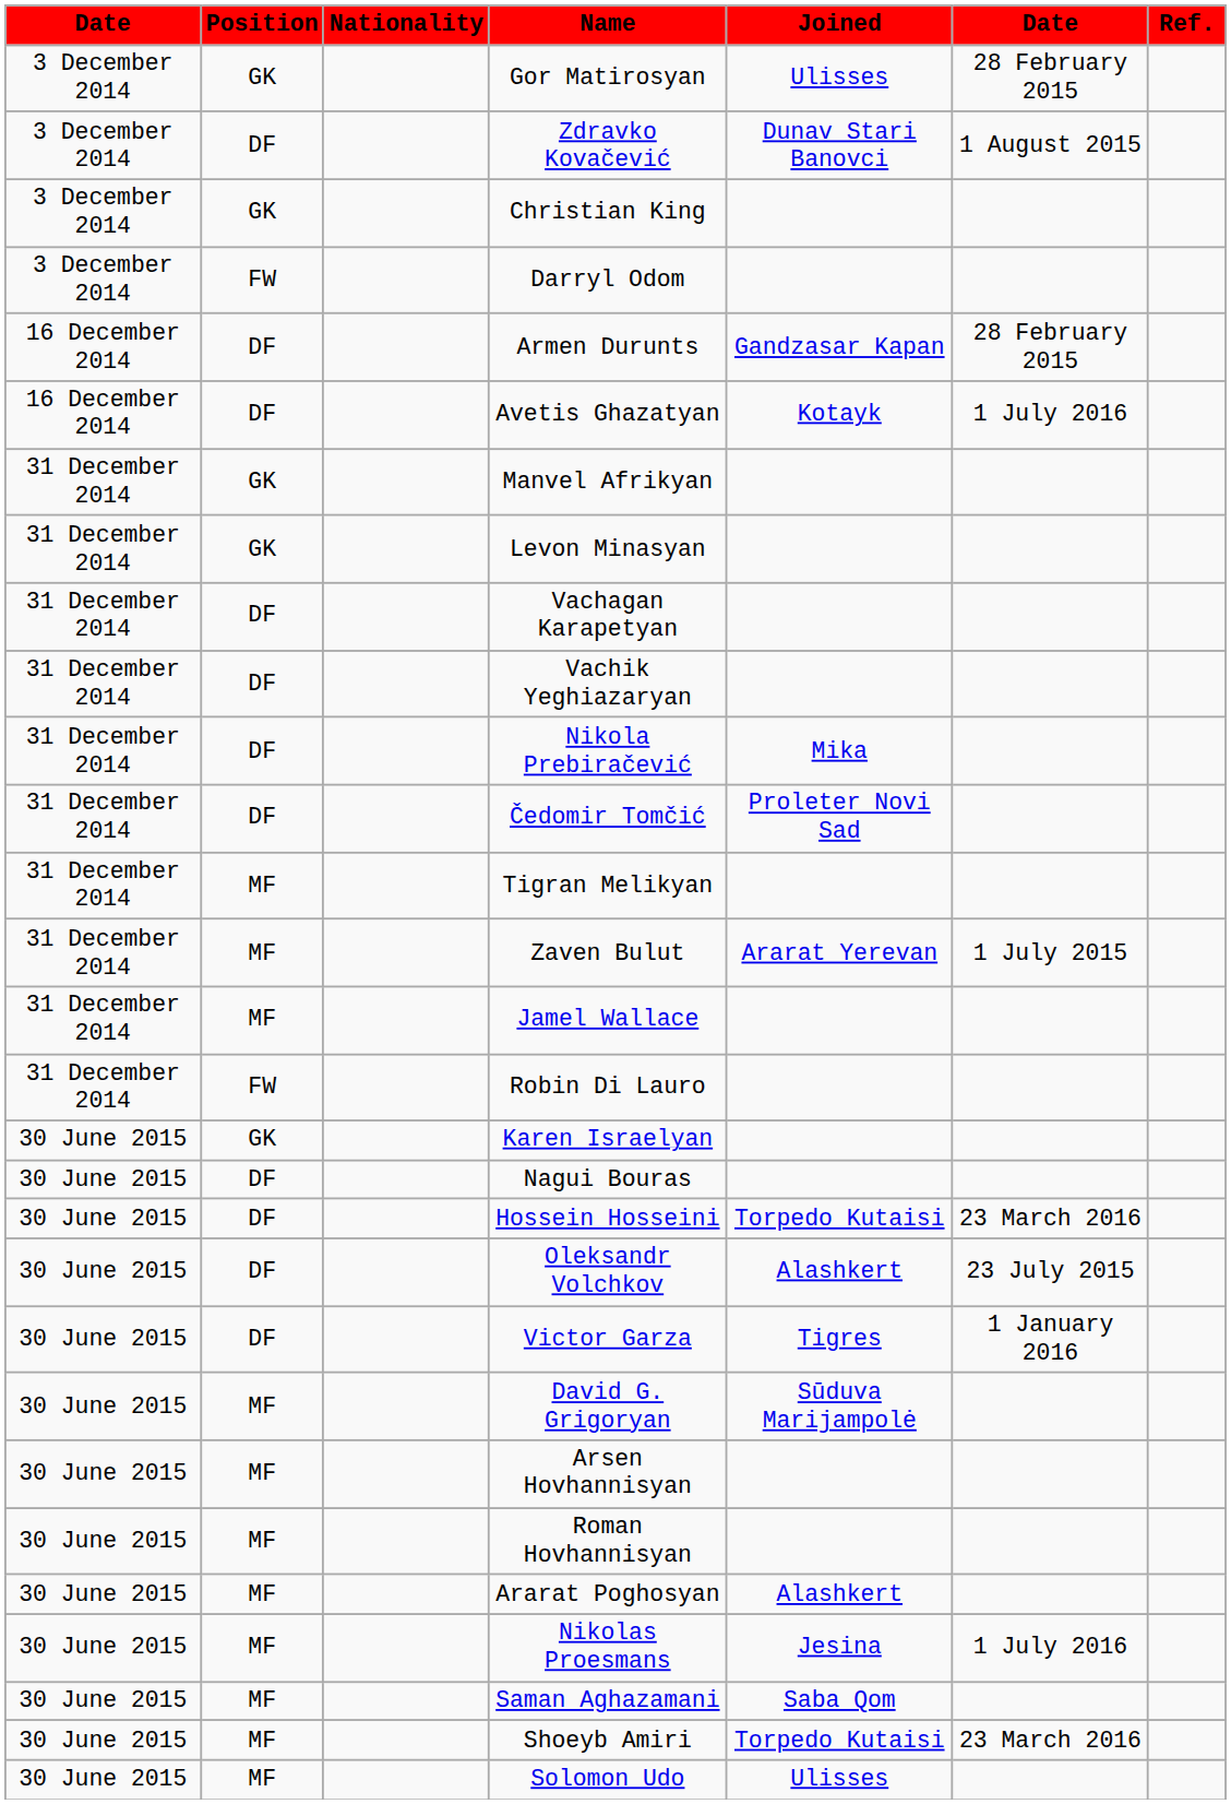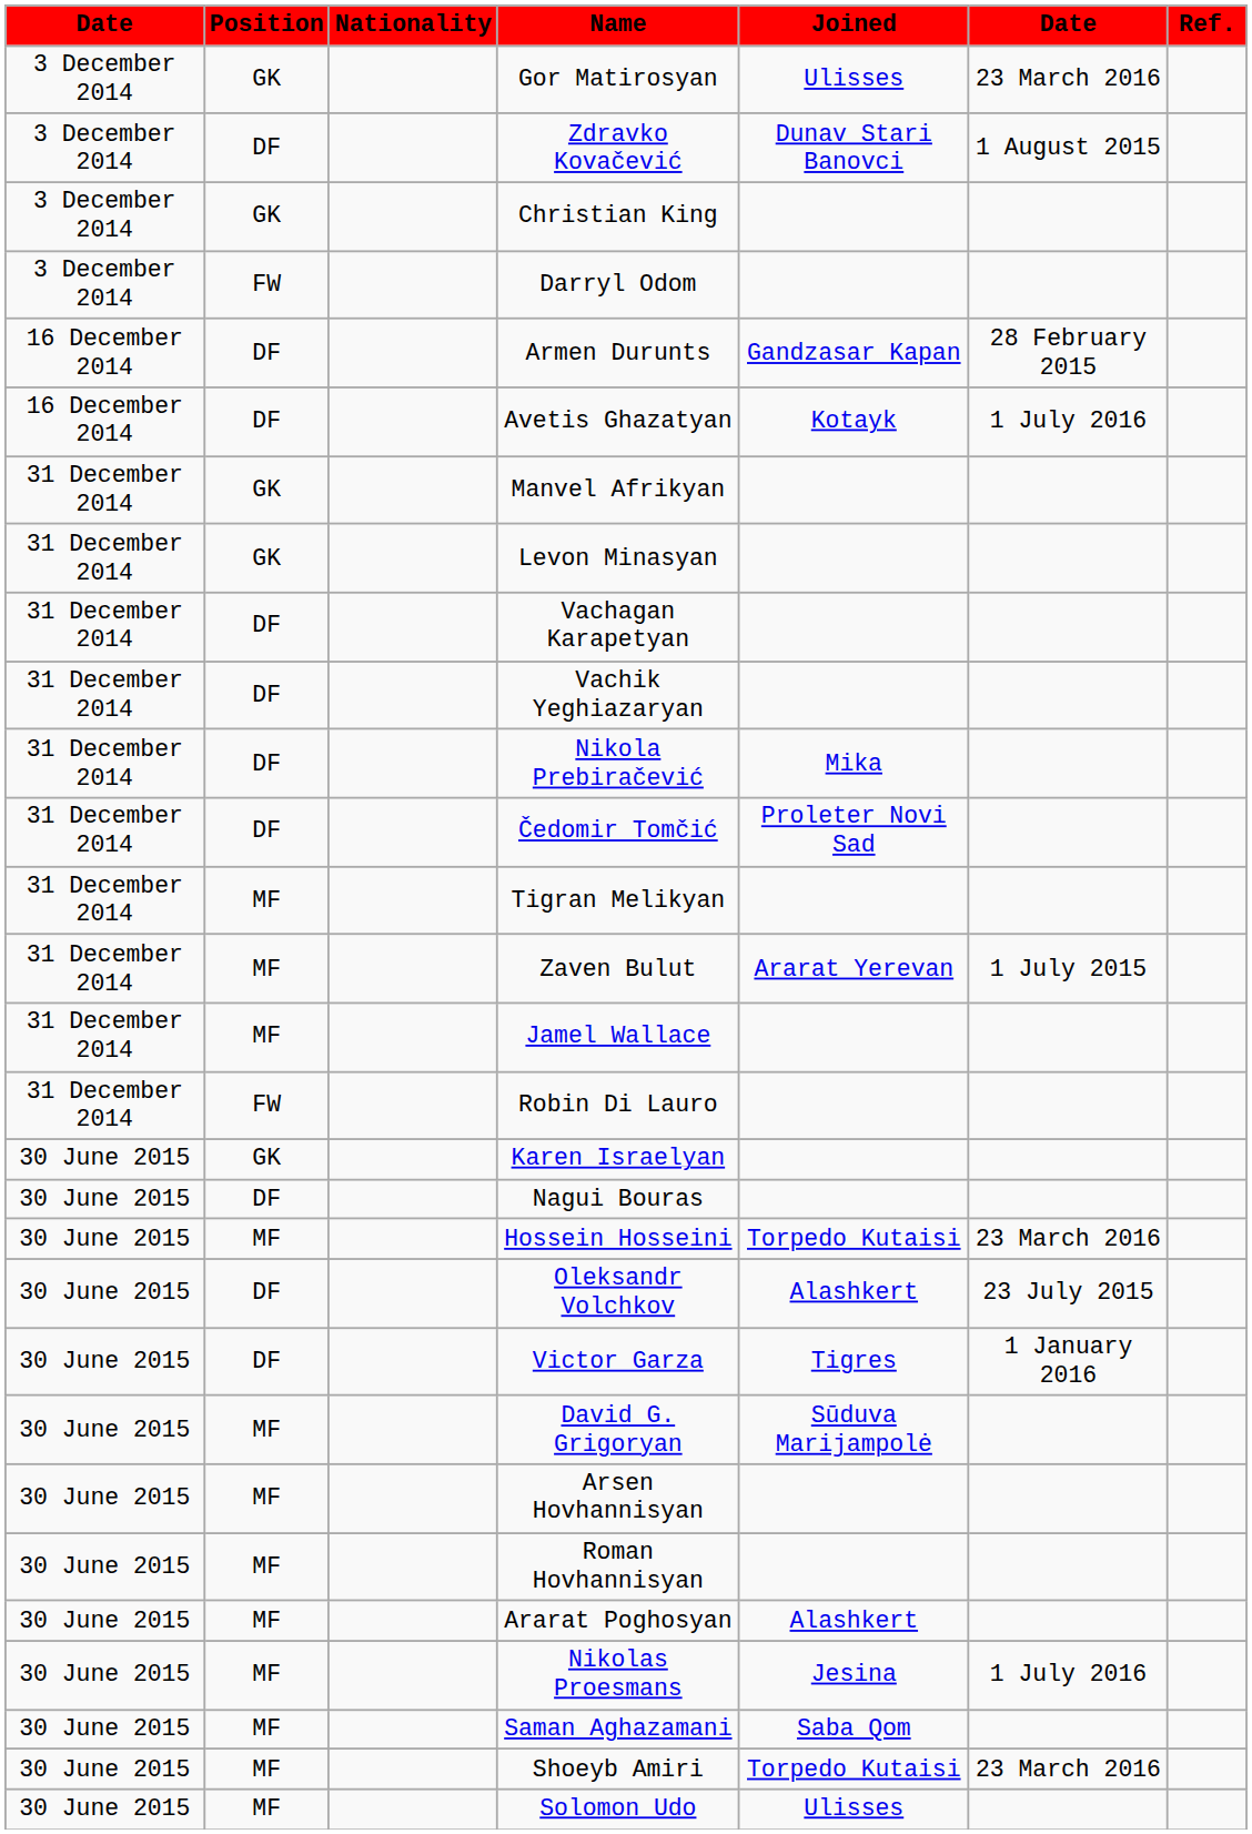 <table class="wikitable"  style="text-align:center; font-size:90%; ">
 <tr>
 <th style="background:#FF0000; color:#000000; width:200px;">Date</th>
 <th style="background:#FF0000; color:#000000; width:50px;">Position</th>
 <th style="background:#FF0000; color:#000000; width:50px;">Nationality</th>
 <th style="background:#FF0000; color:#000000; width:200px;">Name</th>
 <th style="background:#FF0000; color:#000000; width:200px;">Joined</th>
 <th style="background:#FF0000; color:#000000; width:200px;">Date</th>
 <th style="background:#FF0000; color:#000000; width:50px;">Ref.</th>
 </tr>
 <tr>
 <td>3 December 2014</td>
 <td>GK</td>
 <td></td>
 <td>Gor Matirosyan</td>
 <td><a href='#'>Ulisses</a></td>
-<td>28 February 2015</td>
+<td>23 March 2016</td>
 <td></td>
 </tr>
 <tr>
 <td>3 December 2014</td>
 <td>DF</td>
 <td></td>
 <td><a href='#'>Zdravko Kovačević</a></td>
 <td><a href='#'>Dunav Stari Banovci</a></td>
 <td>1 August 2015</td>
 <td></td>
 </tr>
 <tr>
 <td>3 December 2014</td>
 <td>GK</td>
 <td></td>
 <td>Christian King</td>
 <td></td>
 <td></td>
 <td></td>
 </tr>
 <tr>
 <td>3 December 2014</td>
 <td>FW</td>
 <td></td>
 <td>Darryl Odom</td>
 <td></td>
 <td></td>
 <td></td>
 </tr>
 <tr>
 <td>16 December 2014</td>
 <td>DF</td>
 <td></td>
 <td>Armen Durunts</td>
 <td><a href='#'>Gandzasar Kapan</a></td>
 <td>28 February 2015</td>
 <td></td>
 </tr>
 <tr>
 <td>16 December 2014</td>
 <td>DF</td>
 <td></td>
 <td>Avetis Ghazatyan</td>
 <td><a href='#'>Kotayk</a></td>
 <td>1 July 2016</td>
 <td></td>
 </tr>
 <tr>
 <td>31 December 2014</td>
 <td>GK</td>
 <td></td>
 <td>Manvel Afrikyan</td>
 <td></td>
 <td></td>
 <td></td>
 </tr>
 <tr>
 <td>31 December 2014</td>
 <td>GK</td>
 <td></td>
 <td>Levon Minasyan</td>
 <td></td>
 <td></td>
 <td></td>
 </tr>
 <tr>
 <td>31 December 2014</td>
 <td>DF</td>
 <td></td>
 <td>Vаchаgаn Kаrаpetyan</td>
 <td></td>
 <td></td>
 <td></td>
 </tr>
 <tr>
 <td>31 December 2014</td>
 <td>DF</td>
 <td></td>
 <td>Vachik Yeghiazaryan</td>
 <td></td>
 <td></td>
 <td></td>
 </tr>
 <tr>
 <td>31 December 2014</td>
 <td>DF</td>
 <td></td>
 <td><a href='#'>Nikola Prebiračević</a></td>
 <td><a href='#'>Mika</a></td>
 <td></td>
 <td></td>
 </tr>
 <tr>
 <td>31 December 2014</td>
 <td>DF</td>
 <td></td>
 <td><a href='#'>Čedomir Tomčić</a></td>
 <td><a href='#'>Proleter Novi Sad</a></td>
 <td></td>
 <td></td>
 </tr>
 <tr>
 <td>31 December 2014</td>
 <td>MF</td>
 <td></td>
 <td>Tigran Melikyan</td>
 <td></td>
 <td></td>
 <td></td>
 </tr>
 <tr>
 <td>31 December 2014</td>
 <td>MF</td>
 <td></td>
 <td>Zaven Bulut</td>
 <td><a href='#'>Ararat Yerevan</a></td>
 <td>1 July 2015</td>
 <td></td>
 </tr>
 <tr>
 <td>31 December 2014</td>
 <td>MF</td>
 <td></td>
 <td><a href='#'>Jamel Wallace</a></td>
 <td></td>
 <td></td>
 <td></td>
 </tr>
 <tr>
 <td>31 December 2014</td>
 <td>FW</td>
 <td></td>
 <td>Robin Di Lauro</td>
 <td></td>
 <td></td>
 <td></td>
 </tr>
 <tr>
 <td>30 June 2015</td>
 <td>GK</td>
 <td></td>
 <td><a href='#'>Karen Israelyan</a></td>
 <td></td>
 <td></td>
 <td></td>
 </tr>
 <tr>
 <td>30 June 2015</td>
 <td>DF</td>
 <td></td>
 <td>Nagui Bouras</td>
 <td></td>
 <td></td>
 <td></td>
 </tr>
 <tr>
 <td>30 June 2015</td>
-<td>DF</td>
+<td>MF</td>
 <td></td>
 <td><a href='#'>Hossein Hosseini</a></td>
 <td><a href='#'>Torpedo Kutaisi</a></td>
 <td>23 March 2016</td>
 <td></td>
 </tr>
 <tr>
 <td>30 June 2015</td>
 <td>DF</td>
 <td></td>
 <td><a href='#'>Oleksandr Volchkov</a></td>
 <td><a href='#'>Alashkert</a></td>
 <td>23 July 2015</td>
 <td></td>
 </tr>
 <tr>
 <td>30 June 2015</td>
 <td>DF</td>
 <td></td>
 <td><a href='#'>Victor Garza</a></td>
 <td><a href='#'>Tigres</a></td>
 <td>1 January 2016</td>
 <td></td>
 </tr>
 <tr>
 <td>30 June 2015</td>
 <td>MF</td>
 <td></td>
 <td><a href='#'>David G. Grigoryan</a></td>
 <td><a href='#'>Sūduva Marijampolė</a></td>
 <td></td>
 <td></td>
 </tr>
 <tr>
 <td>30 June 2015</td>
 <td>MF</td>
 <td></td>
 <td>Arsen Hovhannisyan</td>
 <td></td>
 <td></td>
 <td></td>
 </tr>
 <tr>
 <td>30 June 2015</td>
 <td>MF</td>
 <td></td>
 <td>Roman Hovhannisyan</td>
 <td></td>
 <td></td>
 <td></td>
 </tr>
 <tr>
 <td>30 June 2015</td>
 <td>MF</td>
 <td></td>
 <td>Ararat Poghosyan</td>
 <td><a href='#'>Alashkert</a></td>
 <td></td>
 <td></td>
 </tr>
 <tr>
 <td>30 June 2015</td>
 <td>MF</td>
 <td></td>
 <td><a href='#'>Nikolas Proesmans</a></td>
 <td><a href='#'>Jesina</a></td>
 <td>1 July 2016</td>
 <td></td>
 </tr>
 <tr>
 <td>30 June 2015</td>
 <td>MF</td>
 <td></td>
 <td><a href='#'>Saman Aghazamani</a></td>
 <td><a href='#'>Saba Qom</a></td>
 <td></td>
 <td></td>
 </tr>
 <tr>
 <td>30 June 2015</td>
 <td>MF</td>
 <td></td>
 <td>Shoeyb Amiri</td>
 <td><a href='#'>Torpedo Kutaisi</a></td>
 <td>23 March 2016</td>
 <td></td>
 </tr>
 <tr>
 <td>30 June 2015</td>
 <td>MF</td>
 <td></td>
 <td><a href='#'>Solomon Udo</a></td>
 <td><a href='#'>Ulisses</a></td>
 <td></td>
 <td></td>
 </tr>
 </table>
